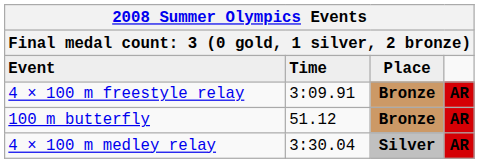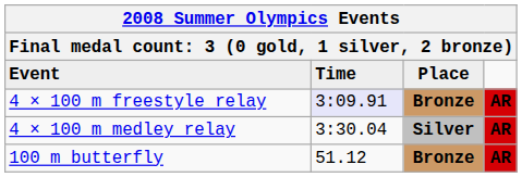 <table class="wikitable">
 <tr>
 <th colspan="4"><a href='#'>2008 Summer Olympics</a> Events</th>
 </tr>
 <tr bgcolor="#eeeeee">
 <th colspan="4">Final medal count: 3 (0 gold, 1 silver, 2 bronze)</th>
 </tr>
 <tr bgcolor="#eeeeee">
 <td><strong>Event</strong></td>
 <td><strong>Time</strong></td>
 <td align="center"><strong>Place</strong></td>
 </tr>
 <tr>
 <td><a href='#'>4 × 100 m freestyle relay</a></td>
-<td>3:09.91</td>
-<td bgcolor="cc9966" align="center"><strong>Bronze</strong></td>
-<td bgcolor="#D50005" align="center"><strong>AR</strong></td>
-</tr>
-<tr>
-<td><a href='#'>100 m butterfly</a></td>
-<td>51.12</td>
+<td style="background: lavender;">3:09.91</td>
 <td bgcolor="cc9966" align="center"><strong>Bronze</strong></td>
 <td bgcolor="#D50005" align="center"><strong>AR</strong></td>
 </tr>
 <tr>
 <td><a href='#'>4 × 100 m medley relay</a></td>
 <td>3:30.04</td>
 <td bgcolor="silver" align="center"><strong>Silver</strong></td>
 <td bgcolor="#D50005" align="center"><strong>AR</strong></td>
 </tr>
+<tr>
+<td><a href='#'>100 m butterfly</a></td>
+<td>51.12</td>
+<td bgcolor="cc9966" align="center"><strong>Bronze</strong></td>
+<td bgcolor="#D50005" align="center"><strong>AR</strong></td>
+</tr>
 </table>
